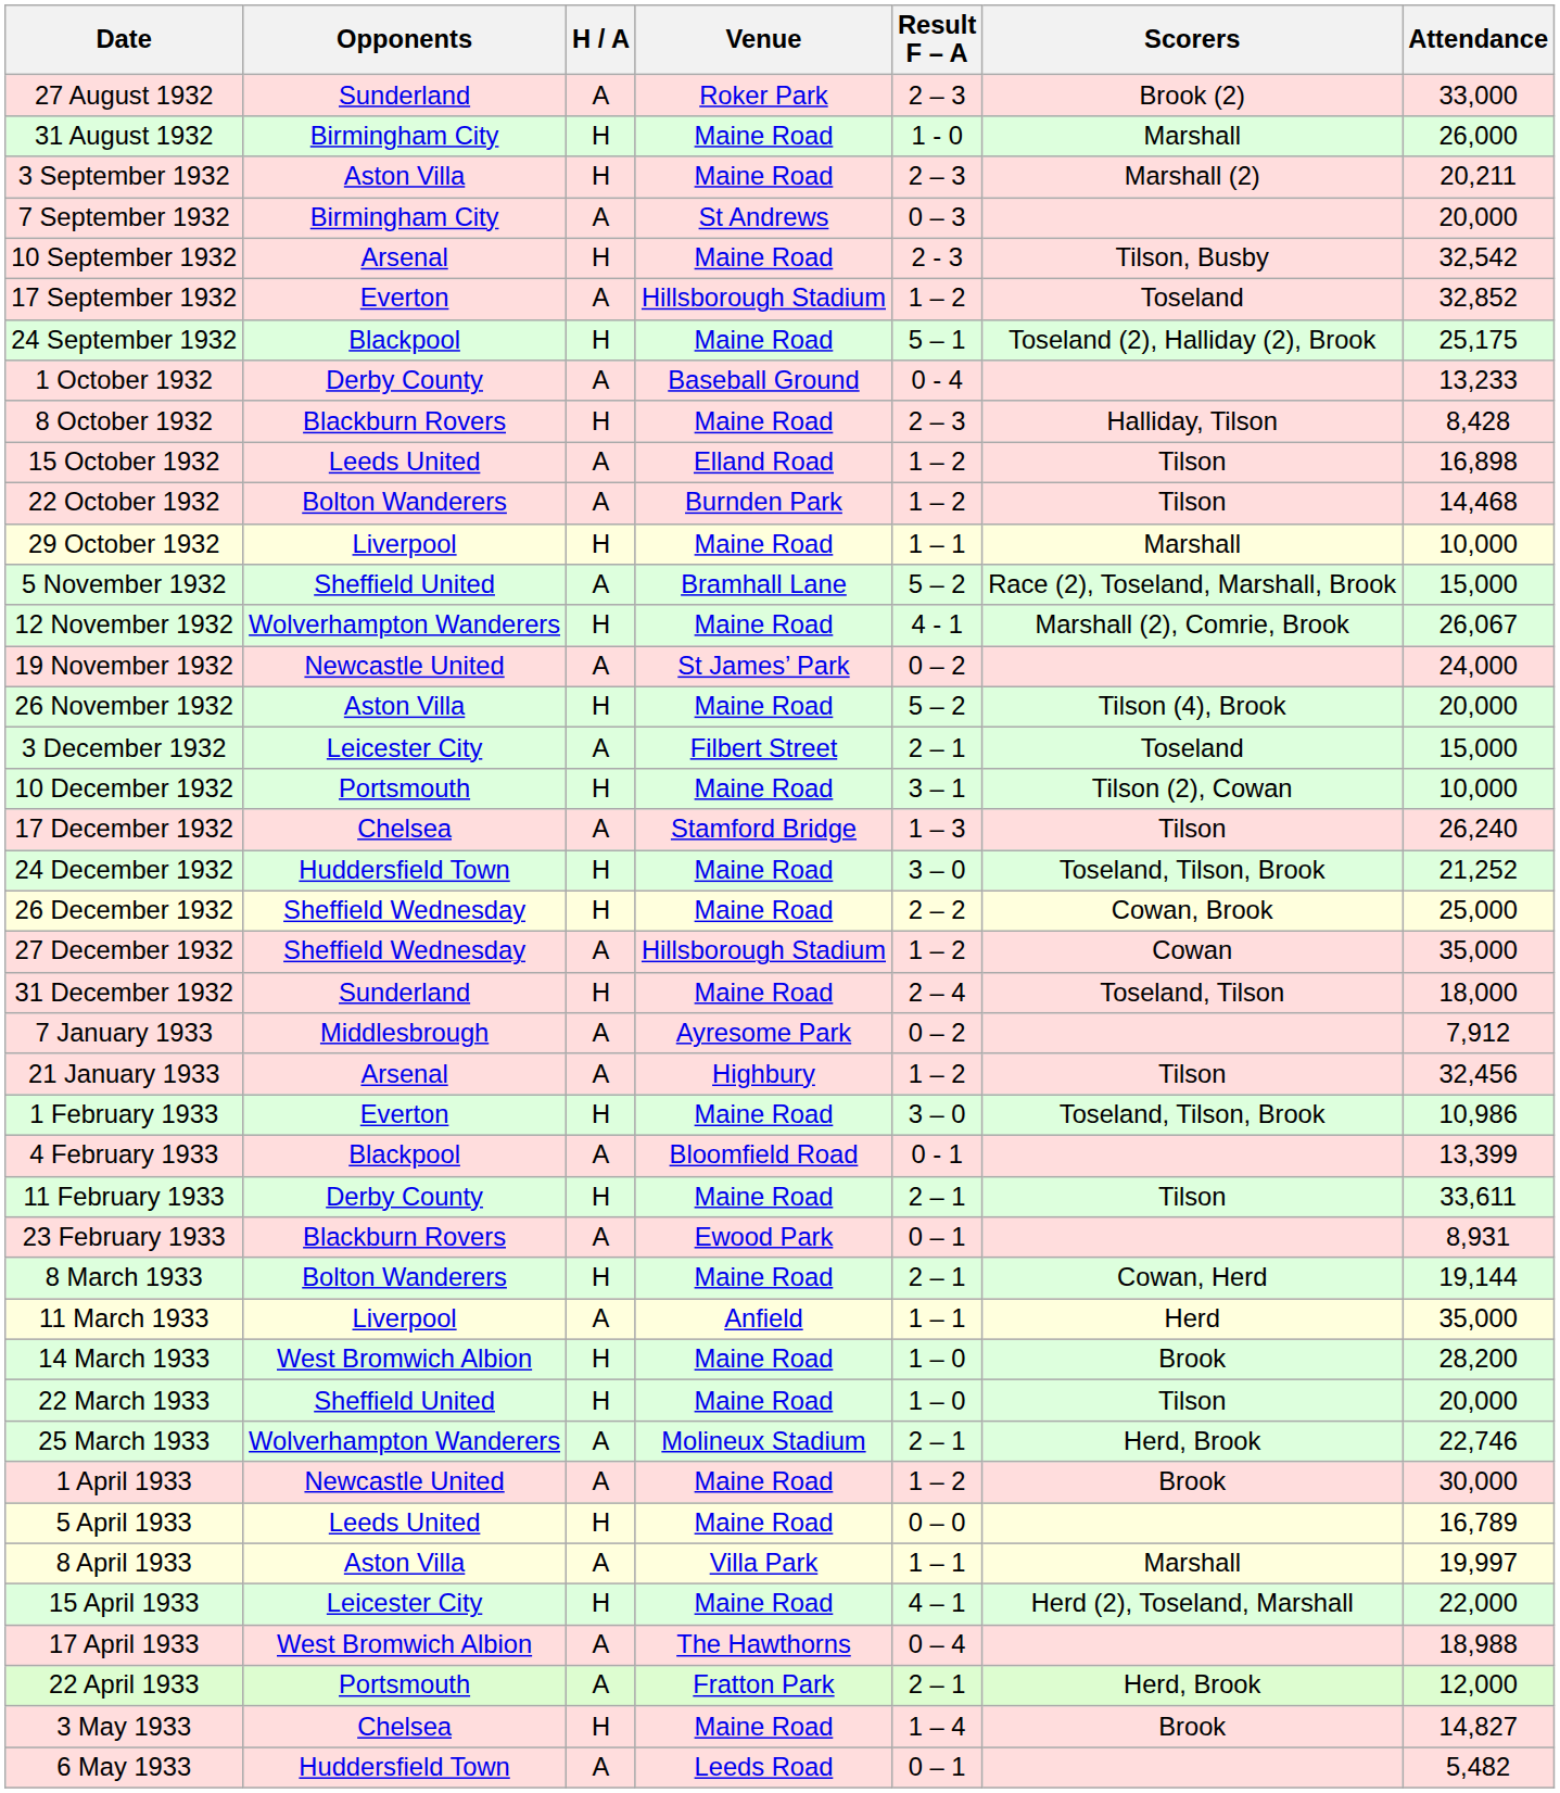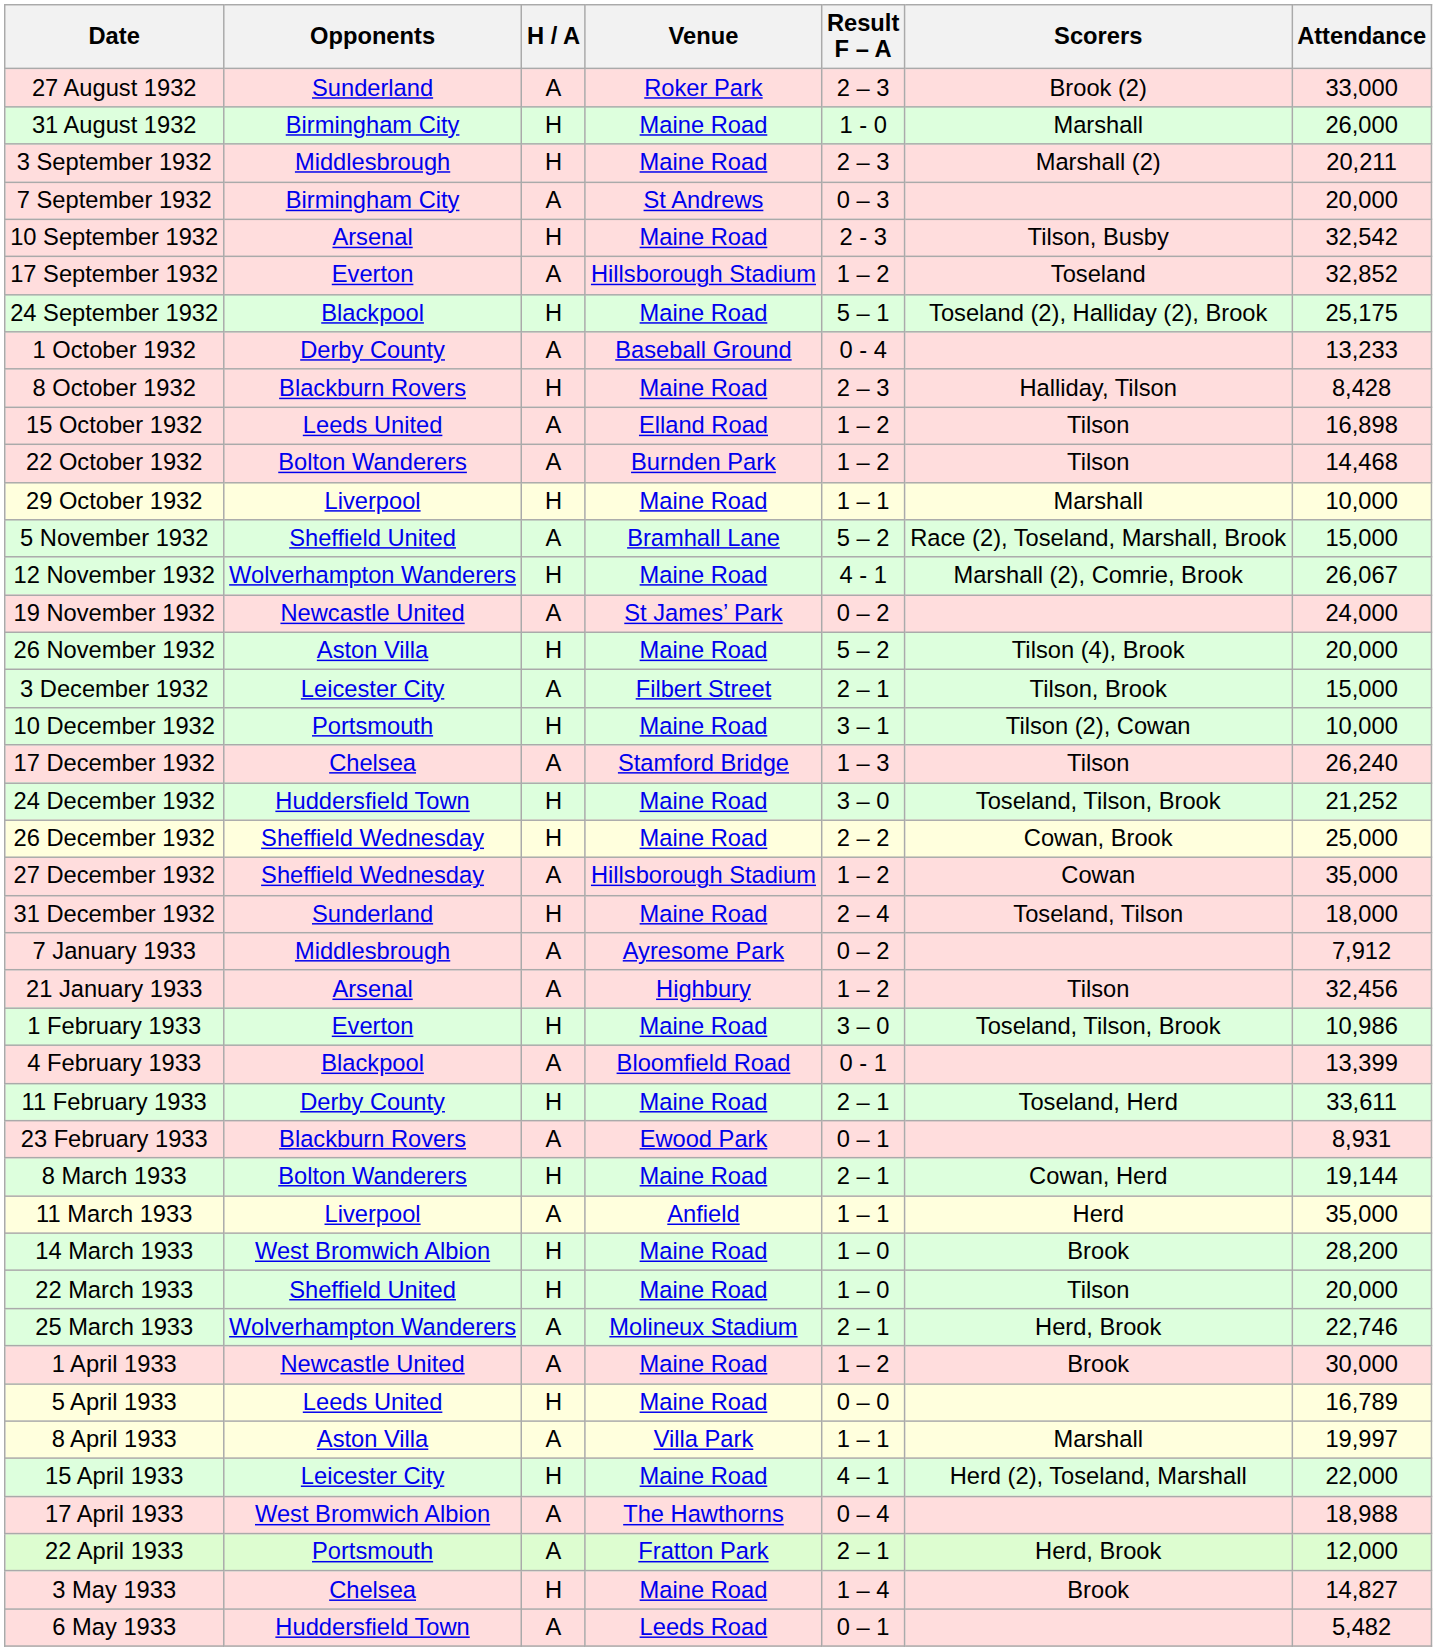 <table class="wikitable" style="text-align:center">
 <tr>
 <th>Date</th>
 <th>Opponents</th>
 <th>H / A</th>
 <th>Venue</th>
 <th>Result<br>F – A</th>
 <th>Scorers</th>
 <th>Attendance</th>
 </tr>
 <tr bgcolor="#ffdddd">
 <td>27 August 1932</td>
 <td><a href='#'>Sunderland</a></td>
 <td>A</td>
 <td><a href='#'>Roker Park</a></td>
 <td>2 – 3</td>
 <td>Brook (2)</td>
 <td>33,000</td>
 </tr>
 <tr bgcolor="#ddffdd">
 <td>31 August 1932</td>
 <td><a href='#'>Birmingham City</a></td>
 <td>H</td>
 <td><a href='#'>Maine Road</a></td>
 <td>1 - 0</td>
 <td>Marshall</td>
 <td>26,000</td>
 </tr>
 <tr bgcolor="#ffdddd">
 <td>3 September 1932</td>
-<td><a href='#'>Aston Villa</a></td>
+<td><a href='#'>Middlesbrough</a></td>
 <td>H</td>
 <td><a href='#'>Maine Road</a></td>
 <td>2 – 3</td>
 <td>Marshall (2)</td>
 <td>20,211</td>
 </tr>
 <tr bgcolor="#ffdddd">
 <td>7 September 1932</td>
 <td><a href='#'>Birmingham City</a></td>
 <td>A</td>
 <td><a href='#'>St Andrews</a></td>
 <td>0 – 3</td>
 <td></td>
 <td>20,000</td>
 </tr>
 <tr bgcolor="#ffdddd">
 <td>10 September 1932</td>
 <td><a href='#'>Arsenal</a></td>
 <td>H</td>
 <td><a href='#'>Maine Road</a></td>
 <td>2 - 3</td>
 <td>Tilson, Busby</td>
 <td>32,542</td>
 </tr>
 <tr bgcolor="#ffdddd">
 <td>17 September 1932</td>
 <td><a href='#'>Everton</a></td>
 <td>A</td>
 <td><a href='#'>Hillsborough Stadium</a></td>
 <td>1 – 2</td>
 <td>Toseland</td>
 <td>32,852</td>
 </tr>
 <tr bgcolor="#ddffdd">
 <td>24 September 1932</td>
 <td><a href='#'>Blackpool</a></td>
 <td>H</td>
 <td><a href='#'>Maine Road</a></td>
 <td>5 – 1</td>
 <td>Toseland (2), Halliday (2), Brook</td>
 <td>25,175</td>
 </tr>
 <tr bgcolor="#ffdddd">
 <td>1 October 1932</td>
 <td><a href='#'>Derby County</a></td>
 <td>A</td>
 <td><a href='#'>Baseball Ground</a></td>
 <td>0 - 4</td>
 <td></td>
 <td>13,233</td>
 </tr>
 <tr bgcolor="#ffdddd">
 <td>8 October 1932</td>
 <td><a href='#'>Blackburn Rovers</a></td>
 <td>H</td>
 <td><a href='#'>Maine Road</a></td>
 <td>2 – 3</td>
 <td>Halliday, Tilson</td>
 <td>8,428</td>
 </tr>
 <tr bgcolor="#ffdddd">
 <td>15 October 1932</td>
 <td><a href='#'>Leeds United</a></td>
 <td>A</td>
 <td><a href='#'>Elland Road</a></td>
 <td>1 – 2</td>
 <td>Tilson</td>
 <td>16,898</td>
 </tr>
 <tr bgcolor="#ffdddd">
 <td>22 October 1932</td>
 <td><a href='#'>Bolton Wanderers</a></td>
 <td>A</td>
 <td><a href='#'>Burnden Park</a></td>
 <td>1 – 2</td>
 <td>Tilson</td>
 <td>14,468</td>
 </tr>
 <tr bgcolor="#ffffdd">
 <td>29 October 1932</td>
 <td><a href='#'>Liverpool</a></td>
 <td>H</td>
 <td><a href='#'>Maine Road</a></td>
 <td>1 – 1</td>
 <td>Marshall</td>
 <td>10,000</td>
 </tr>
 <tr bgcolor="#ddffdd">
 <td>5 November 1932</td>
 <td><a href='#'>Sheffield United</a></td>
 <td>A</td>
 <td><a href='#'>Bramhall Lane</a></td>
 <td>5 – 2</td>
 <td>Race (2), Toseland, Marshall, Brook</td>
 <td>15,000</td>
 </tr>
 <tr bgcolor="#ddffdd">
 <td>12 November 1932</td>
 <td><a href='#'>Wolverhampton Wanderers</a></td>
 <td>H</td>
 <td><a href='#'>Maine Road</a></td>
 <td>4 - 1</td>
 <td>Marshall (2), Comrie, Brook</td>
 <td>26,067</td>
 </tr>
 <tr bgcolor="#ffdddd">
 <td>19 November 1932</td>
 <td><a href='#'>Newcastle United</a></td>
 <td>A</td>
 <td><a href='#'>St James’ Park</a></td>
 <td>0 – 2</td>
 <td></td>
 <td>24,000</td>
 </tr>
 <tr bgcolor="#ddffdd">
 <td>26 November 1932</td>
 <td><a href='#'>Aston Villa</a></td>
 <td>H</td>
 <td><a href='#'>Maine Road</a></td>
 <td>5 – 2</td>
 <td>Tilson (4), Brook</td>
 <td>20,000</td>
 </tr>
 <tr bgcolor="#ddffdd">
 <td>3 December 1932</td>
 <td><a href='#'>Leicester City</a></td>
 <td>A</td>
 <td><a href='#'>Filbert Street</a></td>
 <td>2 – 1</td>
-<td>Toseland</td>
+<td>Tilson, Brook</td>
 <td>15,000</td>
 </tr>
 <tr bgcolor="#ddffdd">
 <td>10 December 1932</td>
 <td><a href='#'>Portsmouth</a></td>
 <td>H</td>
 <td><a href='#'>Maine Road</a></td>
 <td>3 – 1</td>
 <td>Tilson (2), Cowan</td>
 <td>10,000</td>
 </tr>
 <tr bgcolor="#ffdddd">
 <td>17 December 1932</td>
 <td><a href='#'>Chelsea</a></td>
 <td>A</td>
 <td><a href='#'>Stamford Bridge</a></td>
 <td>1 – 3</td>
 <td>Tilson</td>
 <td>26,240</td>
 </tr>
 <tr bgcolor="#ddffdd">
 <td>24 December 1932</td>
 <td><a href='#'>Huddersfield Town</a></td>
 <td>H</td>
 <td><a href='#'>Maine Road</a></td>
 <td>3 – 0</td>
 <td>Toseland, Tilson, Brook</td>
 <td>21,252</td>
 </tr>
 <tr bgcolor="#ffffdd">
 <td>26 December 1932</td>
 <td><a href='#'>Sheffield Wednesday</a></td>
 <td>H</td>
 <td><a href='#'>Maine Road</a></td>
 <td>2 – 2</td>
 <td>Cowan, Brook</td>
 <td>25,000</td>
 </tr>
 <tr bgcolor="#ffdddd">
 <td>27 December 1932</td>
 <td><a href='#'>Sheffield Wednesday</a></td>
 <td>A</td>
 <td><a href='#'>Hillsborough Stadium</a></td>
 <td>1 – 2</td>
 <td>Cowan</td>
 <td>35,000</td>
 </tr>
 <tr bgcolor="#ffdddd">
 <td>31 December 1932</td>
 <td><a href='#'>Sunderland</a></td>
 <td>H</td>
 <td><a href='#'>Maine Road</a></td>
 <td>2 – 4</td>
 <td>Toseland, Tilson</td>
 <td>18,000</td>
 </tr>
 <tr bgcolor="#ffdddd">
 <td>7 January 1933</td>
 <td><a href='#'>Middlesbrough</a></td>
 <td>A</td>
 <td><a href='#'>Ayresome Park</a></td>
 <td>0 – 2</td>
 <td></td>
 <td>7,912</td>
 </tr>
 <tr bgcolor="#ffdddd">
 <td>21 January 1933</td>
 <td><a href='#'>Arsenal</a></td>
 <td>A</td>
 <td><a href='#'>Highbury</a></td>
 <td>1 – 2</td>
 <td>Tilson</td>
 <td>32,456</td>
 </tr>
 <tr bgcolor="#ddffdd">
 <td>1 February 1933</td>
 <td><a href='#'>Everton</a></td>
 <td>H</td>
 <td><a href='#'>Maine Road</a></td>
 <td>3 – 0</td>
 <td>Toseland, Tilson, Brook</td>
 <td>10,986</td>
 </tr>
 <tr bgcolor="#ffdddd">
 <td>4 February 1933</td>
 <td><a href='#'>Blackpool</a></td>
 <td>A</td>
 <td><a href='#'>Bloomfield Road</a></td>
 <td>0 - 1</td>
 <td></td>
 <td>13,399</td>
 </tr>
 <tr bgcolor="#ddffdd">
 <td>11 February 1933</td>
 <td><a href='#'>Derby County</a></td>
 <td>H</td>
 <td><a href='#'>Maine Road</a></td>
 <td>2 – 1</td>
-<td>Tilson</td>
+<td>Toseland, Herd</td>
 <td>33,611</td>
 </tr>
 <tr bgcolor="#ffdddd">
 <td>23 February 1933</td>
 <td><a href='#'>Blackburn Rovers</a></td>
 <td>A</td>
 <td><a href='#'>Ewood Park</a></td>
 <td>0 – 1</td>
 <td></td>
 <td>8,931</td>
 </tr>
 <tr bgcolor="#ddffdd">
 <td>8 March 1933</td>
 <td><a href='#'>Bolton Wanderers</a></td>
 <td>H</td>
 <td><a href='#'>Maine Road</a></td>
 <td>2 – 1</td>
 <td>Cowan, Herd</td>
 <td>19,144</td>
 </tr>
 <tr bgcolor="#ffffdd">
 <td>11 March 1933</td>
 <td><a href='#'>Liverpool</a></td>
 <td>A</td>
 <td><a href='#'>Anfield</a></td>
 <td>1 – 1</td>
 <td>Herd</td>
 <td>35,000</td>
 </tr>
 <tr bgcolor="#ddffdd">
 <td>14 March 1933</td>
 <td><a href='#'>West Bromwich Albion</a></td>
 <td>H</td>
 <td><a href='#'>Maine Road</a></td>
 <td>1 – 0</td>
 <td>Brook</td>
 <td>28,200</td>
 </tr>
 <tr bgcolor="#ddffdd">
 <td>22 March 1933</td>
 <td><a href='#'>Sheffield United</a></td>
 <td>H</td>
 <td><a href='#'>Maine Road</a></td>
 <td>1 – 0</td>
 <td>Tilson</td>
 <td>20,000</td>
 </tr>
 <tr bgcolor="#ddffdd">
 <td>25 March 1933</td>
 <td><a href='#'>Wolverhampton Wanderers</a></td>
 <td>A</td>
 <td><a href='#'>Molineux Stadium</a></td>
 <td>2 – 1</td>
 <td>Herd, Brook</td>
 <td>22,746</td>
 </tr>
 <tr bgcolor="#ffdddd">
 <td>1 April 1933</td>
 <td><a href='#'>Newcastle United</a></td>
 <td>A</td>
 <td><a href='#'>Maine Road</a></td>
 <td>1 – 2</td>
 <td>Brook</td>
 <td>30,000</td>
 </tr>
 <tr bgcolor="#ffffdd">
 <td>5 April 1933</td>
 <td><a href='#'>Leeds United</a></td>
 <td>H</td>
 <td><a href='#'>Maine Road</a></td>
 <td>0 – 0</td>
 <td></td>
 <td>16,789</td>
 </tr>
 <tr bgcolor="#ffffdd">
 <td>8 April 1933</td>
 <td><a href='#'>Aston Villa</a></td>
 <td>A</td>
 <td><a href='#'>Villa Park</a></td>
 <td>1 – 1</td>
 <td>Marshall</td>
 <td>19,997</td>
 </tr>
 <tr bgcolor="#ddffdd">
 <td>15 April 1933</td>
 <td><a href='#'>Leicester City</a></td>
 <td>H</td>
 <td><a href='#'>Maine Road</a></td>
 <td>4 – 1</td>
 <td>Herd (2), Toseland, Marshall</td>
 <td>22,000</td>
 </tr>
 <tr bgcolor="#ffdddd">
 <td>17 April 1933</td>
 <td><a href='#'>West Bromwich Albion</a></td>
 <td>A</td>
 <td><a href='#'>The Hawthorns</a></td>
 <td>0 – 4</td>
 <td></td>
 <td>18,988</td>
 </tr>
 <tr bgcolor="#ddffddd">
 <td>22 April 1933</td>
 <td><a href='#'>Portsmouth</a></td>
 <td>A</td>
 <td><a href='#'>Fratton Park</a></td>
 <td>2 – 1</td>
 <td>Herd, Brook</td>
 <td>12,000</td>
 </tr>
 <tr bgcolor="#ffdddd">
 <td>3 May 1933</td>
 <td><a href='#'>Chelsea</a></td>
 <td>H</td>
 <td><a href='#'>Maine Road</a></td>
 <td>1 – 4</td>
 <td>Brook</td>
 <td>14,827</td>
 </tr>
 <tr bgcolor="#ffdddd">
 <td>6 May 1933</td>
 <td><a href='#'>Huddersfield Town</a></td>
 <td>A</td>
 <td><a href='#'>Leeds Road</a></td>
 <td>0 – 1</td>
 <td></td>
 <td>5,482</td>
 </tr>
 </table>
